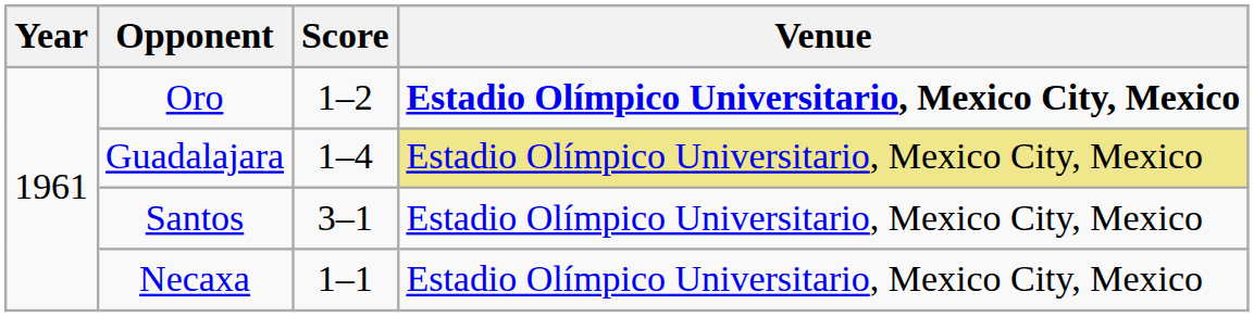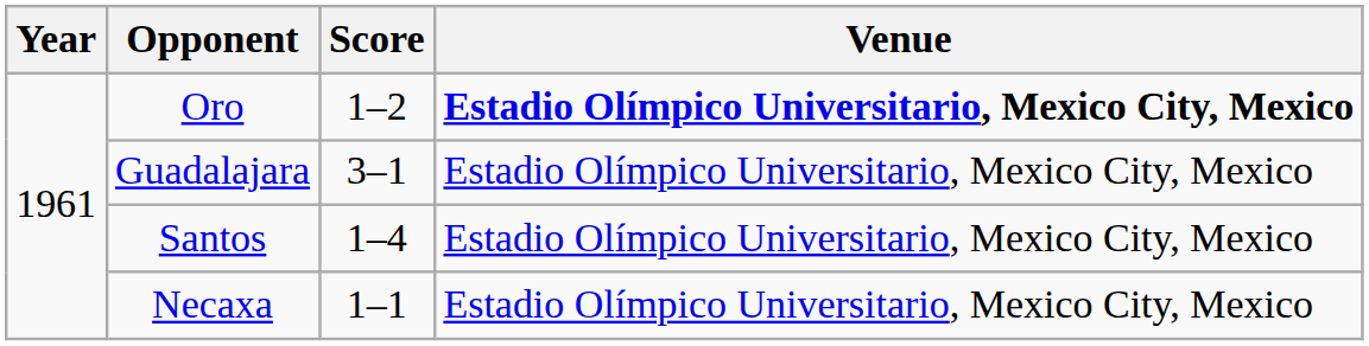 <table class="wikitable" style="font-size: 90%; text-align:left">
 <tr>
 <th>Year</th>
 <th>Opponent</th>
 <th>Score</th>
 <th>Venue</th>
 </tr>
 <tr>
 <td rowspan=4>1961</td>
 <td align=center> <a href='#'>Oro</a></td>
 <td align=center>1–2</td>
 <td><strong><a href='#'>Estadio Olímpico Universitario</a>, Mexico City, Mexico</strong></td>
 </tr>
 <tr>
 <td align=center> <a href='#'>Guadalajara</a></td>
-<td align=center>1–4</td>
-<td style="background: khaki;"><a href='#'>Estadio Olímpico Universitario</a>, Mexico City, Mexico</td>
+<td align=center>3–1</td>
+<td><a href='#'>Estadio Olímpico Universitario</a>, Mexico City, Mexico</td>
 </tr>
 <tr>
 <td align=center> <a href='#'>Santos</a></td>
-<td align=center>3–1</td>
+<td align=center>1–4</td>
 <td><a href='#'>Estadio Olímpico Universitario</a>, Mexico City, Mexico</td>
 </tr>
 <tr>
 <td align=center> <a href='#'>Necaxa</a></td>
 <td align=center>1–1</td>
 <td><a href='#'>Estadio Olímpico Universitario</a>, Mexico City, Mexico</td>
 </tr>
 </table>
